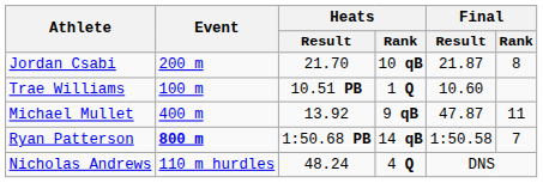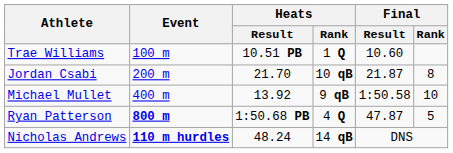 <table class="wikitable" style="font-size:90%">
 <tr>
 <th rowspan=2>Athlete</th>
 <th rowspan=2>Event</th>
 <th colspan=2>Heats</th>
 <th colspan=2>Final</th>
 </tr>
 <tr style="font-size:95%">
 <th>Result</th>
 <th>Rank</th>
 <th>Result</th>
 <th>Rank</th>
 </tr>
 <tr align=center>
+<td align=left><a href='#'>Trae Williams</a></td>
+<td align=left><a href='#'>100 m</a></td>
+<td>10.51 <strong>PB</strong></td>
+<td>1 <strong>Q</strong></td>
+<td>10.60</td>
+<td></td>
+</tr>
+<tr align=center>
 <td align=left><a href='#'>Jordan Csabi</a></td>
 <td align=left><a href='#'>200 m</a></td>
 <td>21.70</td>
 <td>10 <strong>qB</strong></td>
 <td>21.87</td>
 <td>8</td>
 </tr>
 <tr align=center>
-<td align=left><a href='#'>Trae Williams</a></td>
-<td align=left><a href='#'>100 m</a></td>
-<td>10.51 <strong>PB</strong></td>
-<td>1 <strong>Q</strong></td>
-<td>10.60</td>
-<td></td>
-</tr>
-<tr align=center>
 <td align=left><a href='#'>Michael Mullet</a></td>
 <td align=left><a href='#'>400 m</a></td>
 <td>13.92</td>
 <td>9 <strong>qB</strong></td>
-<td>47.87</td>
-<td>11</td>
+<td>1:50.58</td>
+<td>10</td>
 </tr>
 <tr align=center>
 <td align=left><a href='#'>Ryan Patterson</a></td>
 <td align=left><strong><a href='#'>800 m</a></strong></td>
 <td>1:50.68 <strong>PB</strong></td>
-<td>14 <strong>qB</strong></td>
-<td>1:50.58</td>
-<td>7</td>
+<td>4 <strong>Q</strong></td>
+<td>47.87</td>
+<td>5</td>
 </tr>
 <tr align=center>
 <td align=left><a href='#'>Nicholas Andrews</a></td>
-<td align=left><a href='#'>110 m hurdles</a></td>
+<td align=left><strong><a href='#'>110 m hurdles</a></strong></td>
 <td>48.24</td>
-<td>4 <strong>Q</strong></td>
+<td>14 <strong>qB</strong></td>
 <td colspan=2>DNS</td>
 </tr>
 </table>
